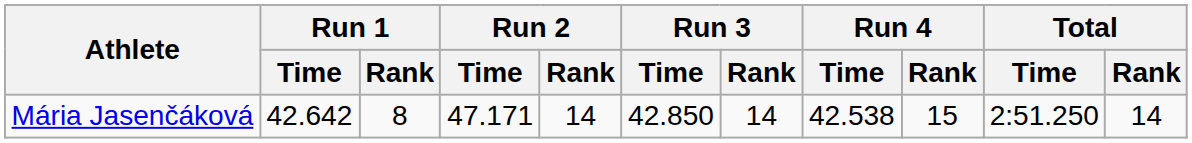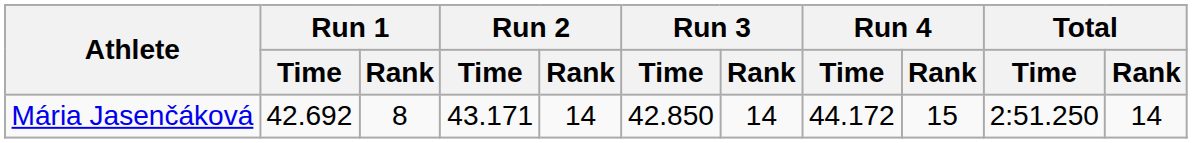 <table class="wikitable" border="1" style="font-size:90%">
 <tr>
 <th rowspan="2">Athlete</th>
 <th colspan="2">Run 1</th>
 <th colspan="2">Run 2</th>
 <th colspan="2">Run 3</th>
 <th colspan="2">Run 4</th>
 <th colspan="2">Total</th>
 </tr>
 <tr>
 <th>Time</th>
 <th>Rank</th>
 <th>Time</th>
 <th>Rank</th>
 <th>Time</th>
 <th>Rank</th>
 <th>Time</th>
 <th>Rank</th>
 <th>Time</th>
 <th>Rank</th>
 </tr>
 <tr>
 <td><a href='#'>Mária Jasenčáková</a></td>
-<td align="center">42.642</td>
+<td align="center">42.692</td>
 <td align="center">8</td>
-<td align="center">47.171</td>
+<td align="center">43.171</td>
 <td align="center">14</td>
 <td align="center">42.850</td>
 <td align="center">14</td>
-<td align="center">42.538</td>
+<td align="center">44.172</td>
 <td align="center">15</td>
 <td align="center">2:51.250</td>
 <td align="center">14</td>
 </tr>
 </table>
